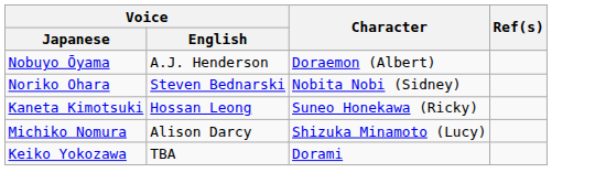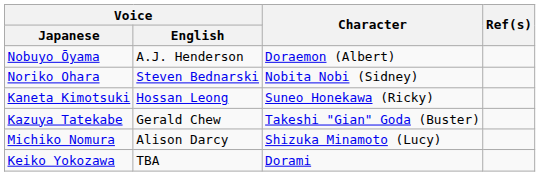 <table class="wikitable">
 <tr>
 <th colspan="2">Voice</th>
 <th rowspan="2">Character</th>
 <th rowspan="2">Ref(s)</th>
 </tr>
 <tr>
 <th>Japanese</th>
 <th>English</th>
 </tr>
 <tr>
 <td><a href='#'>Nobuyo Ōyama</a></td>
 <td>A.J. Henderson</td>
 <td><a href='#'>Doraemon</a> (Albert)</td>
 <td></td>
 </tr>
 <tr>
 <td><a href='#'>Noriko Ohara</a></td>
 <td><a href='#'>Steven Bednarski</a></td>
 <td><a href='#'>Nobita Nobi</a> (Sidney)</td>
 <td></td>
 </tr>
 <tr>
 <td><a href='#'>Kaneta Kimotsuki</a></td>
 <td><a href='#'>Hossan Leong</a></td>
 <td><a href='#'>Suneo Honekawa</a> (Ricky)</td>
 <td></td>
 </tr>
 <tr>
+<td><a href='#'>Kazuya Tatekabe</a></td>
+<td>Gerald Chew</td>
+<td><a href='#'>Takeshi "Gian" Goda</a> (Buster)</td>
+<td></td>
+</tr>
+<tr>
 <td><a href='#'>Michiko Nomura</a></td>
 <td>Alison Darcy</td>
 <td><a href='#'>Shizuka Minamoto</a> (Lucy)</td>
 <td></td>
 </tr>
 <tr>
 <td><a href='#'>Keiko Yokozawa</a></td>
 <td>TBA</td>
 <td><a href='#'>Dorami</a></td>
 <td></td>
 </tr>
 </table>
